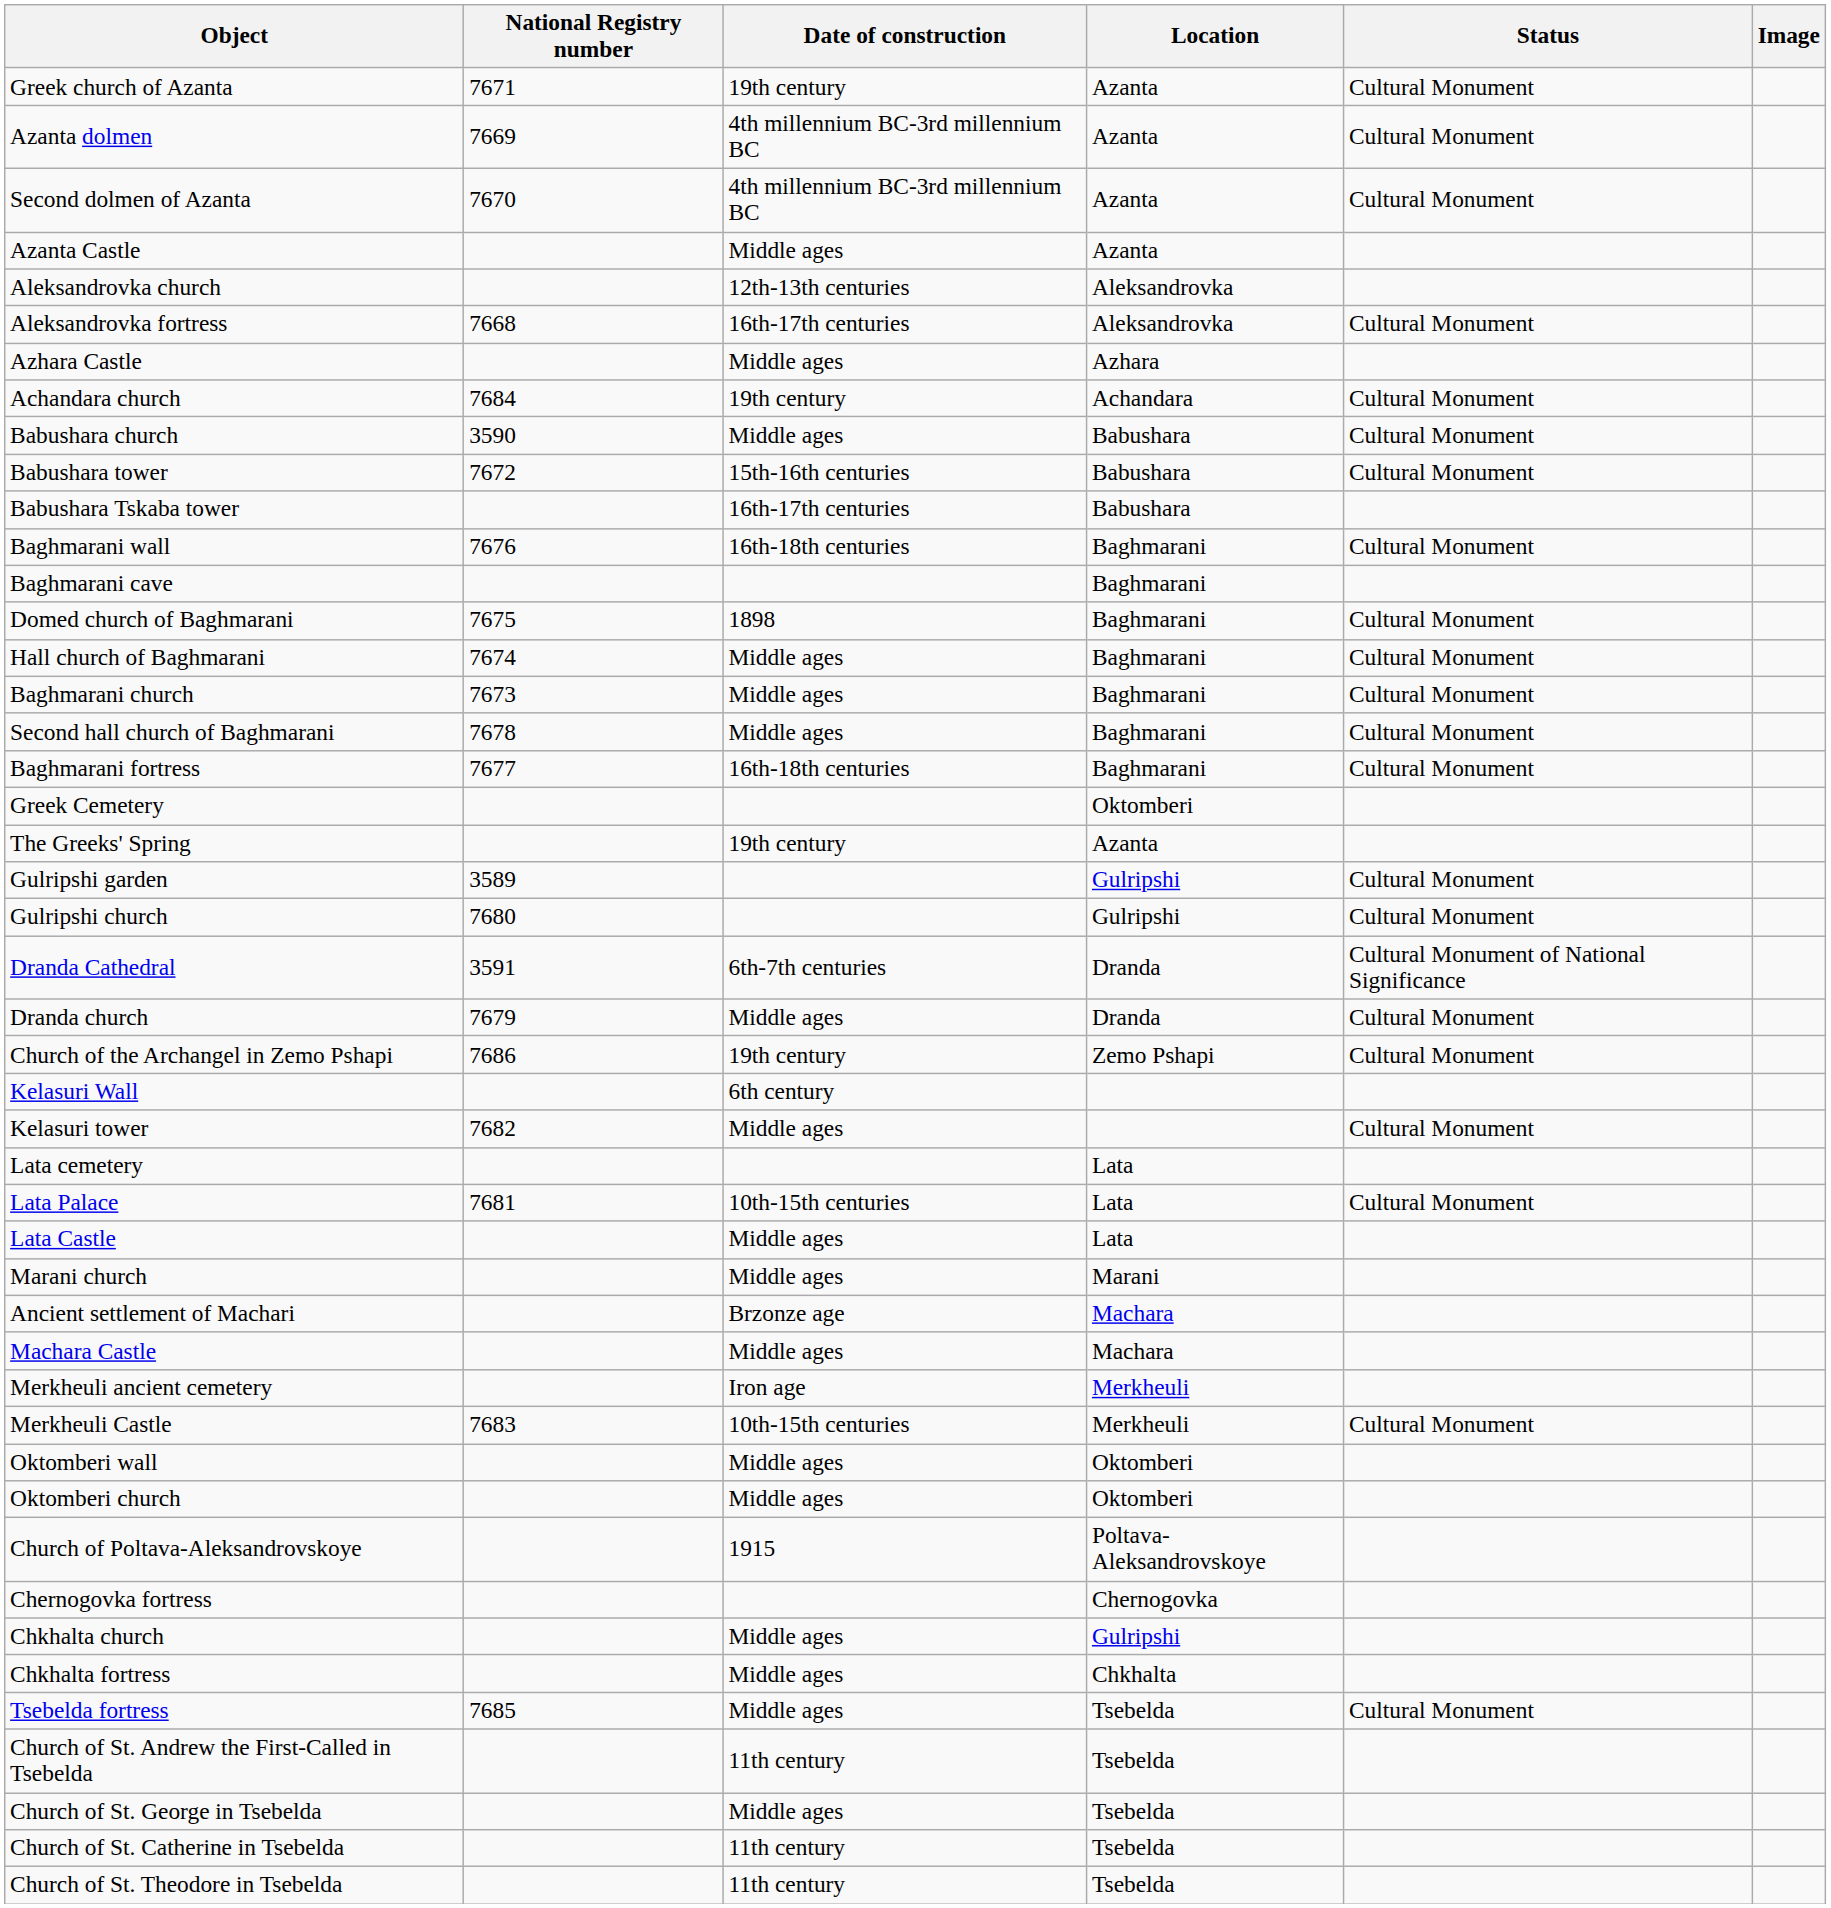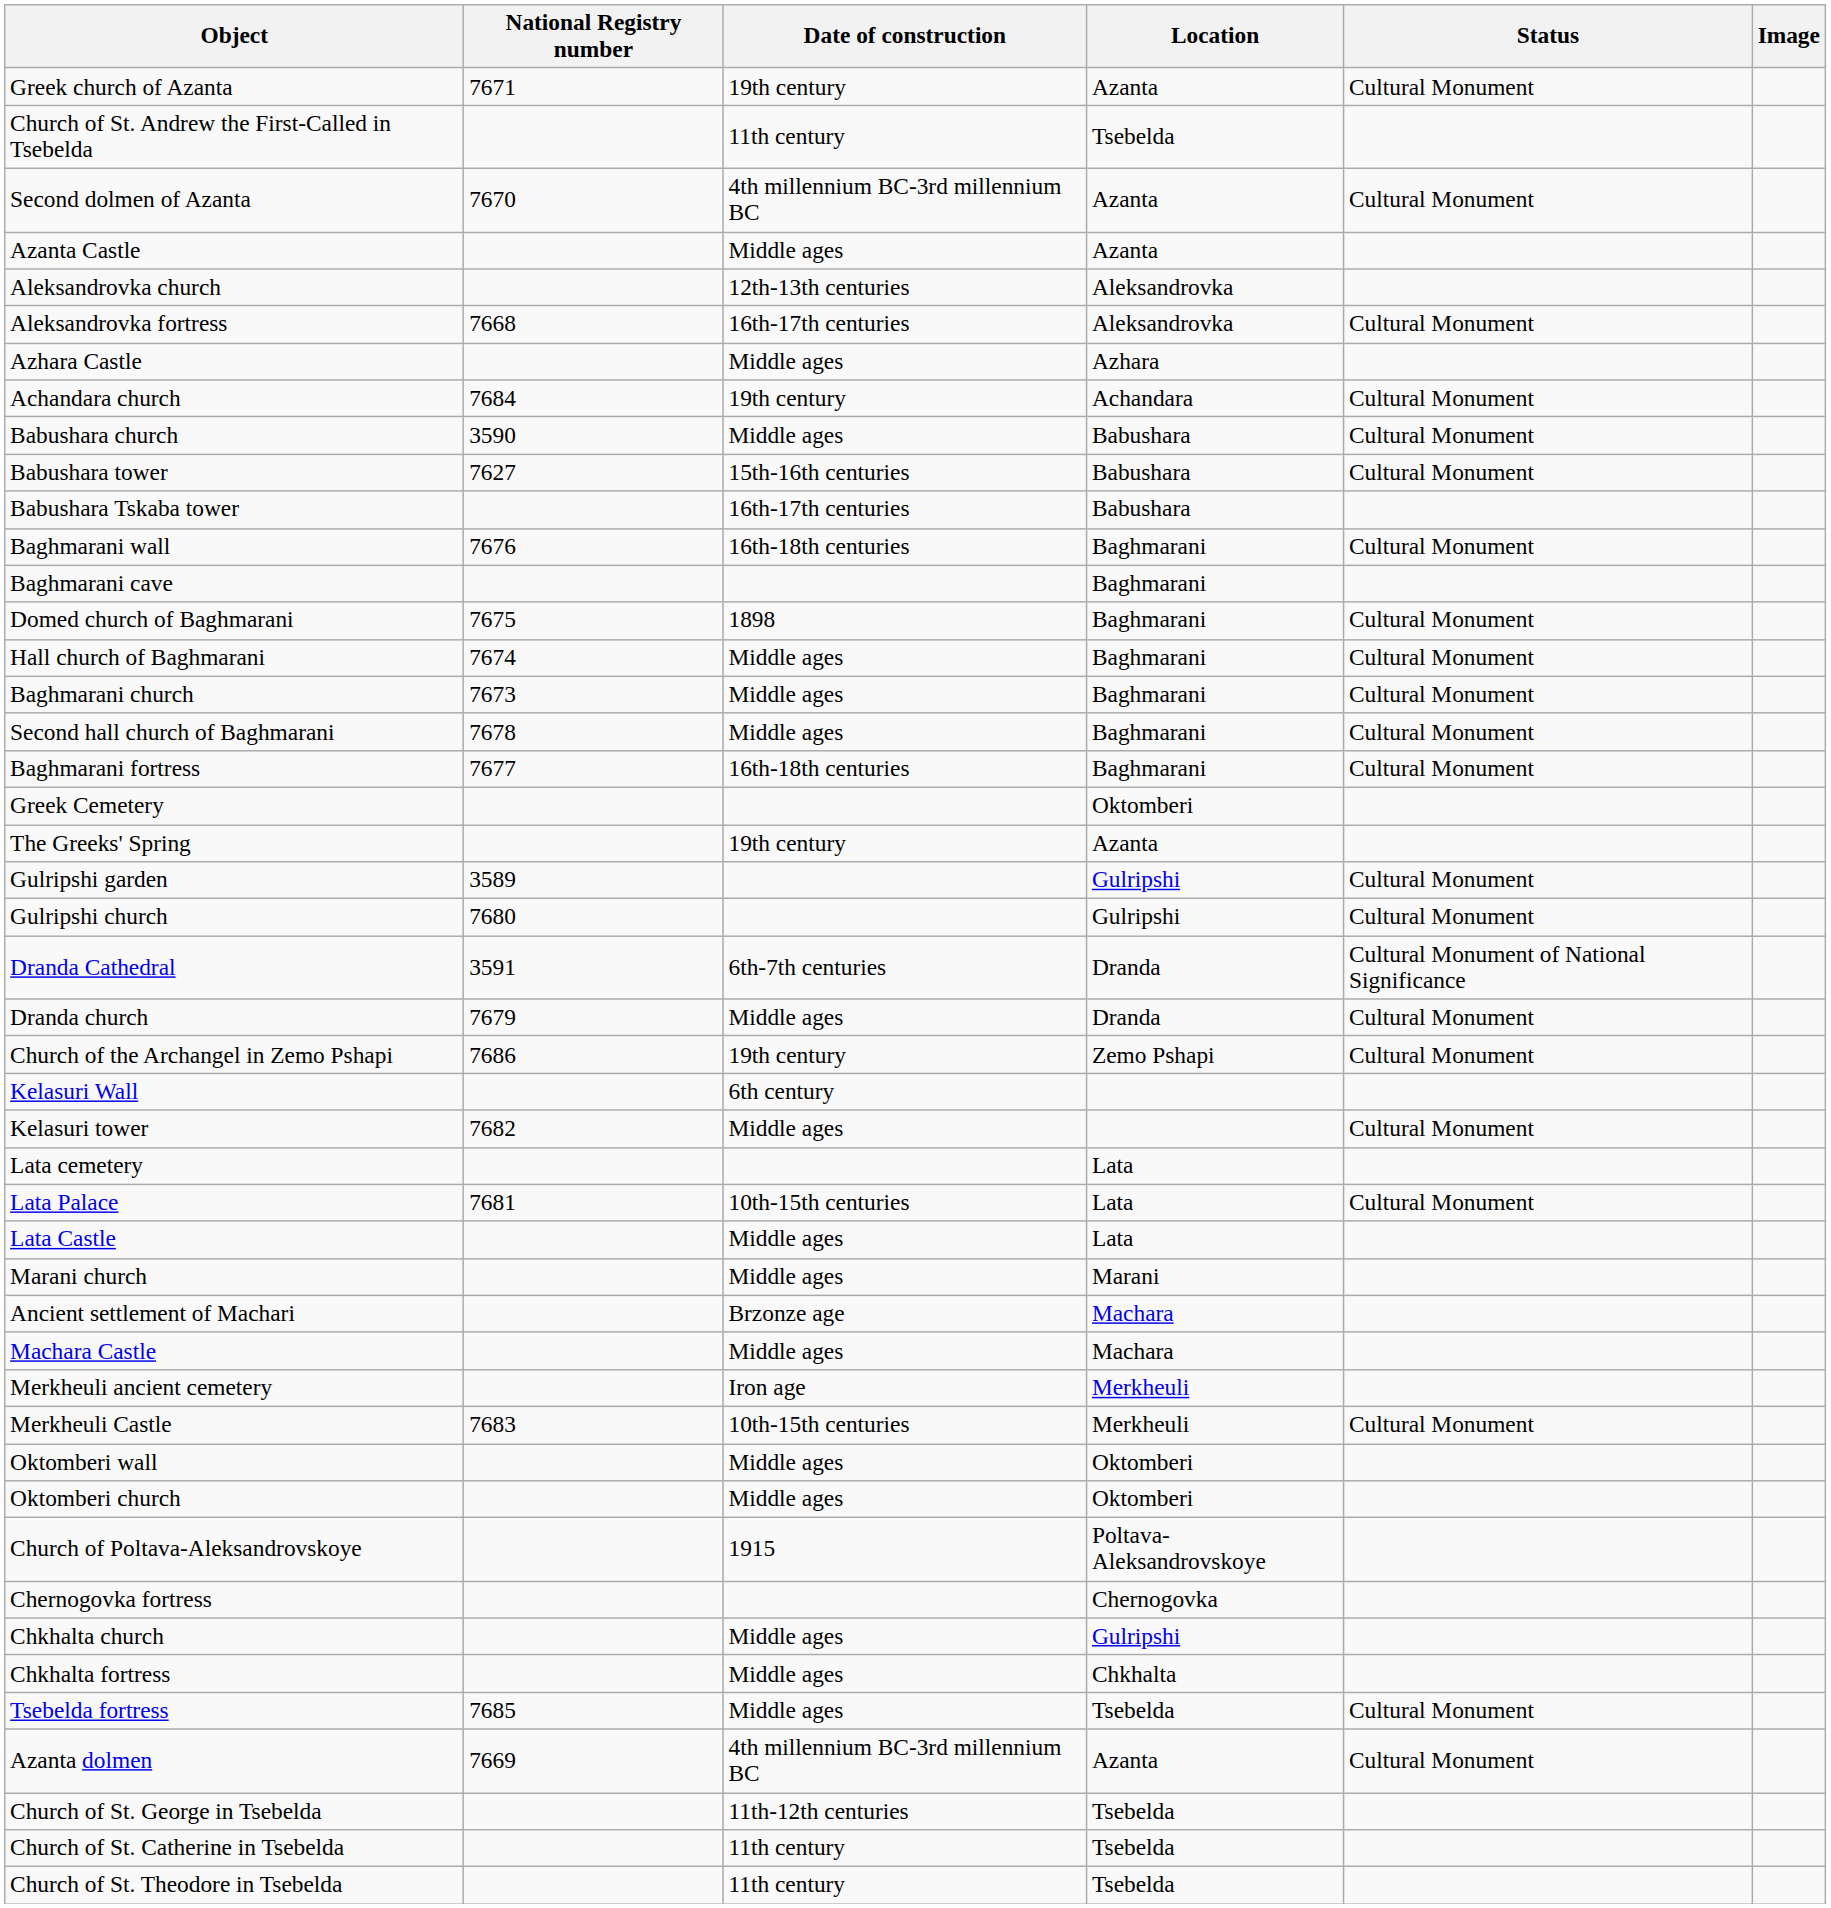 <table class="wikitable sortable">
 <tr>
 <th>Object</th>
 <th>National Registry number</th>
 <th>Date of construction</th>
 <th>Location</th>
 <th>Status</th>
 <th class=unsortable>Image</th>
 </tr>
 <tr>
 <td>Greek church of Azanta</td>
 <td>7671</td>
 <td>19th century</td>
 <td>Azanta</td>
 <td>Cultural Monument</td>
 <td></td>
 </tr>
 <tr>
-<td>Azanta <a href='#'>dolmen</a></td>
-<td>7669</td>
-<td>4th millennium BC-3rd millennium BC</td>
-<td>Azanta</td>
-<td>Cultural Monument</td>
+<td>Church of St. Andrew the First-Called in Tsebelda</td>
+<td></td>
+<td>11th century</td>
+<td>Tsebelda</td>
+<td></td>
 <td></td>
 </tr>
 <tr>
 <td>Second dolmen of Azanta</td>
 <td>7670</td>
 <td>4th millennium BC-3rd millennium BC</td>
 <td>Azanta</td>
 <td>Cultural Monument</td>
 <td></td>
 </tr>
 <tr>
 <td>Azanta Castle</td>
 <td></td>
 <td>Middle ages</td>
 <td>Azanta</td>
 <td></td>
 <td></td>
 </tr>
 <tr>
 <td>Aleksandrovka church</td>
 <td></td>
 <td>12th-13th centuries</td>
 <td>Aleksandrovka</td>
 <td></td>
 <td></td>
 </tr>
 <tr>
 <td>Aleksandrovka fortress</td>
 <td>7668</td>
 <td>16th-17th centuries</td>
 <td>Aleksandrovka</td>
 <td>Cultural Monument</td>
 <td></td>
 </tr>
 <tr>
 <td>Azhara Castle</td>
 <td></td>
 <td>Middle ages</td>
 <td>Azhara</td>
 <td></td>
 <td></td>
 </tr>
 <tr>
 <td>Achandara church</td>
 <td>7684</td>
 <td>19th century</td>
 <td>Achandara</td>
 <td>Cultural Monument</td>
 <td></td>
 </tr>
 <tr>
 <td>Babushara church</td>
 <td>3590</td>
 <td>Middle ages</td>
 <td>Babushara</td>
 <td>Cultural Monument</td>
 <td></td>
 </tr>
 <tr>
 <td>Babushara tower</td>
-<td>7672</td>
+<td>7627</td>
 <td>15th-16th centuries</td>
 <td>Babushara</td>
 <td>Cultural Monument</td>
 <td></td>
 </tr>
 <tr>
 <td>Babushara Tskaba tower</td>
 <td></td>
 <td>16th-17th centuries</td>
 <td>Babushara</td>
 <td></td>
 <td></td>
 </tr>
 <tr>
 <td>Baghmarani wall</td>
 <td>7676</td>
 <td>16th-18th centuries</td>
 <td>Baghmarani</td>
 <td>Cultural Monument</td>
 <td></td>
 </tr>
 <tr>
 <td>Baghmarani cave</td>
 <td></td>
 <td></td>
 <td>Baghmarani</td>
 <td></td>
 <td></td>
 </tr>
 <tr>
 <td>Domed church of Baghmarani</td>
 <td>7675</td>
 <td>1898</td>
 <td>Baghmarani</td>
 <td>Cultural Monument</td>
 <td></td>
 </tr>
 <tr>
 <td>Hall church of Baghmarani</td>
 <td>7674</td>
 <td>Middle ages</td>
 <td>Baghmarani</td>
 <td>Cultural Monument</td>
 <td></td>
 </tr>
 <tr>
 <td>Baghmarani church</td>
 <td>7673</td>
 <td>Middle ages</td>
 <td>Baghmarani</td>
 <td>Cultural Monument</td>
 <td></td>
 </tr>
 <tr>
 <td>Second hall church of Baghmarani</td>
 <td>7678</td>
 <td>Middle ages</td>
 <td>Baghmarani</td>
 <td>Cultural Monument</td>
 <td></td>
 </tr>
 <tr>
 <td>Baghmarani fortress</td>
 <td>7677</td>
 <td>16th-18th centuries</td>
 <td>Baghmarani</td>
 <td>Cultural Monument</td>
 <td></td>
 </tr>
 <tr>
 <td>Greek Cemetery</td>
 <td></td>
 <td></td>
 <td>Oktomberi</td>
 <td></td>
 <td></td>
 </tr>
 <tr>
 <td>The Greeks' Spring</td>
 <td></td>
 <td>19th century</td>
 <td>Azanta</td>
 <td></td>
 <td></td>
 </tr>
 <tr>
 <td>Gulripshi garden</td>
 <td>3589</td>
 <td></td>
 <td><a href='#'>Gulripshi</a></td>
 <td>Cultural Monument</td>
 <td></td>
 </tr>
 <tr>
 <td>Gulripshi church</td>
 <td>7680</td>
 <td></td>
 <td>Gulripshi</td>
 <td>Cultural Monument</td>
 <td></td>
 </tr>
 <tr>
 <td><a href='#'>Dranda Cathedral</a></td>
 <td>3591</td>
 <td>6th-7th centuries</td>
 <td>Dranda</td>
 <td>Cultural Monument of National Significance</td>
 <td></td>
 </tr>
 <tr>
 <td>Dranda church</td>
 <td>7679</td>
 <td>Middle ages</td>
 <td>Dranda</td>
 <td>Cultural Monument</td>
 <td></td>
 </tr>
 <tr>
 <td>Church of the Archangel in Zemo Pshapi</td>
 <td>7686</td>
 <td>19th century</td>
 <td>Zemo Pshapi</td>
 <td>Cultural Monument</td>
 <td></td>
 </tr>
 <tr>
 <td><a href='#'>Kelasuri Wall</a></td>
 <td></td>
 <td>6th century</td>
 <td></td>
 <td></td>
 <td></td>
 </tr>
 <tr>
 <td>Kelasuri tower</td>
 <td>7682</td>
 <td>Middle ages</td>
 <td></td>
 <td>Cultural Monument</td>
 <td></td>
 </tr>
 <tr>
 <td>Lata cemetery</td>
 <td></td>
 <td></td>
 <td>Lata</td>
 <td></td>
 <td></td>
 </tr>
 <tr>
 <td><a href='#'>Lata Palace</a></td>
 <td>7681</td>
 <td>10th-15th centuries</td>
 <td>Lata</td>
 <td>Cultural Monument</td>
 <td></td>
 </tr>
 <tr>
 <td><a href='#'>Lata Castle</a></td>
 <td></td>
 <td>Middle ages</td>
 <td>Lata</td>
 <td></td>
 <td></td>
 </tr>
 <tr>
 <td>Marani church</td>
 <td></td>
 <td>Middle ages</td>
 <td>Marani</td>
 <td></td>
 <td></td>
 </tr>
 <tr>
 <td>Ancient settlement of Machari</td>
 <td></td>
 <td>Brzonze age</td>
 <td><a href='#'>Machara</a></td>
 <td></td>
 <td></td>
 </tr>
 <tr>
 <td><a href='#'>Machara Castle</a></td>
 <td></td>
 <td>Middle ages</td>
 <td>Machara</td>
 <td></td>
 <td></td>
 </tr>
 <tr>
 <td>Merkheuli ancient cemetery</td>
 <td></td>
 <td>Iron age</td>
 <td><a href='#'>Merkheuli</a></td>
 <td></td>
 <td></td>
 </tr>
 <tr>
 <td>Merkheuli Castle</td>
 <td>7683</td>
 <td>10th-15th centuries</td>
 <td>Merkheuli</td>
 <td>Cultural Monument</td>
 <td></td>
 </tr>
 <tr>
 <td>Oktomberi wall</td>
 <td></td>
 <td>Middle ages</td>
 <td>Oktomberi</td>
 <td></td>
 <td></td>
 </tr>
 <tr>
 <td>Oktomberi church</td>
 <td></td>
 <td>Middle ages</td>
 <td>Oktomberi</td>
 <td></td>
 <td></td>
 </tr>
 <tr>
 <td>Church of Poltava-Aleksandrovskoye</td>
 <td></td>
 <td>1915</td>
 <td>Poltava-Aleksandrovskoye</td>
 <td></td>
 <td></td>
 </tr>
 <tr>
 <td>Chernogovka fortress</td>
 <td></td>
 <td></td>
 <td>Chernogovka</td>
 <td></td>
 <td></td>
 </tr>
 <tr>
 <td>Chkhalta church</td>
 <td></td>
 <td>Middle ages</td>
 <td><a href='#'>Gulripshi</a></td>
 <td></td>
 <td></td>
 </tr>
 <tr>
 <td>Chkhalta fortress</td>
 <td></td>
 <td>Middle ages</td>
 <td>Chkhalta</td>
 <td></td>
 <td></td>
 </tr>
 <tr>
 <td><a href='#'>Tsebelda fortress</a></td>
 <td>7685</td>
 <td>Middle ages</td>
 <td>Tsebelda</td>
 <td>Cultural Monument</td>
 <td></td>
 </tr>
 <tr>
-<td>Church of St. Andrew the First-Called in Tsebelda</td>
-<td></td>
-<td>11th century</td>
-<td>Tsebelda</td>
-<td></td>
+<td>Azanta <a href='#'>dolmen</a></td>
+<td>7669</td>
+<td>4th millennium BC-3rd millennium BC</td>
+<td>Azanta</td>
+<td>Cultural Monument</td>
 <td></td>
 </tr>
 <tr>
 <td>Church of St. George in Tsebelda</td>
 <td></td>
-<td>Middle ages</td>
+<td>11th-12th centuries</td>
 <td>Tsebelda</td>
 <td></td>
 <td></td>
 </tr>
 <tr>
 <td>Church of St. Catherine in Tsebelda</td>
 <td></td>
 <td>11th century</td>
 <td>Tsebelda</td>
 <td></td>
 <td></td>
 </tr>
 <tr>
 <td>Church of St. Theodore in Tsebelda</td>
 <td></td>
 <td>11th century</td>
 <td>Tsebelda</td>
 <td></td>
 <td></td>
 </tr>
 </table>
